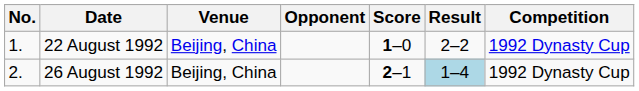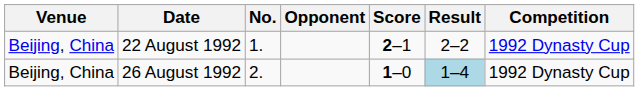 <table class="wikitable">
 <tr>
+<th>Venue</th>
+<th>Date</th>
 <th>No.</th>
-<th>Date</th>
-<th>Venue</th>
 <th>Opponent</th>
 <th>Score</th>
 <th>Result</th>
 <th>Competition</th>
 </tr>
 <tr>
+<td><a href='#'>Beijing</a>, <a href='#'>China</a></td>
+<td>22 August 1992</td>
 <td>1.</td>
-<td>22 August 1992</td>
-<td><a href='#'>Beijing</a>, <a href='#'>China</a></td>
 <td></td>
-<td align=center><strong>1</strong>–0</td>
+<td align=center><strong>2</strong>–1</td>
 <td align=center>2–2</td>
 <td><a href='#'>1992 Dynasty Cup</a></td>
 </tr>
 <tr>
+<td>Beijing, China</td>
+<td>26 August 1992</td>
 <td>2.</td>
-<td>26 August 1992</td>
-<td>Beijing, China</td>
 <td></td>
-<td align=center><strong>2</strong>–1</td>
+<td align=center><strong>1</strong>–0</td>
 <td align=center style="background: lightblue;">1–4</td>
 <td>1992 Dynasty Cup</td>
 </tr>
 </table>
